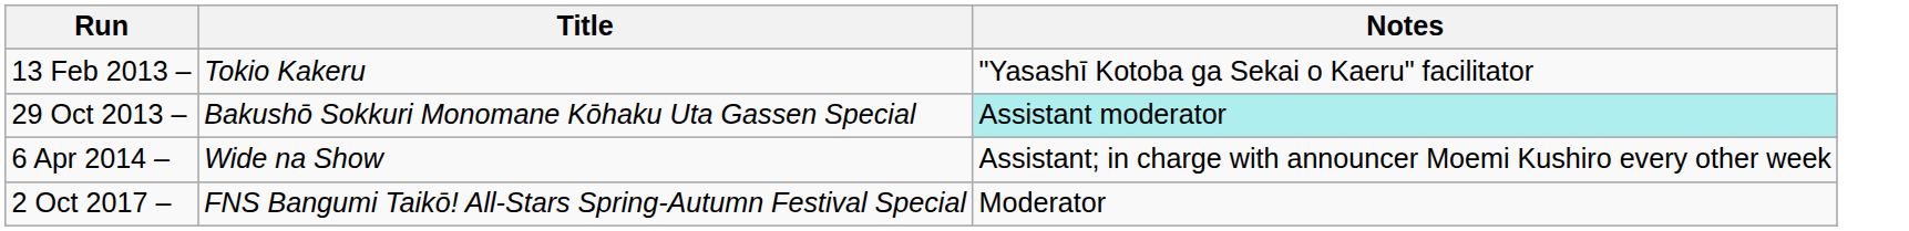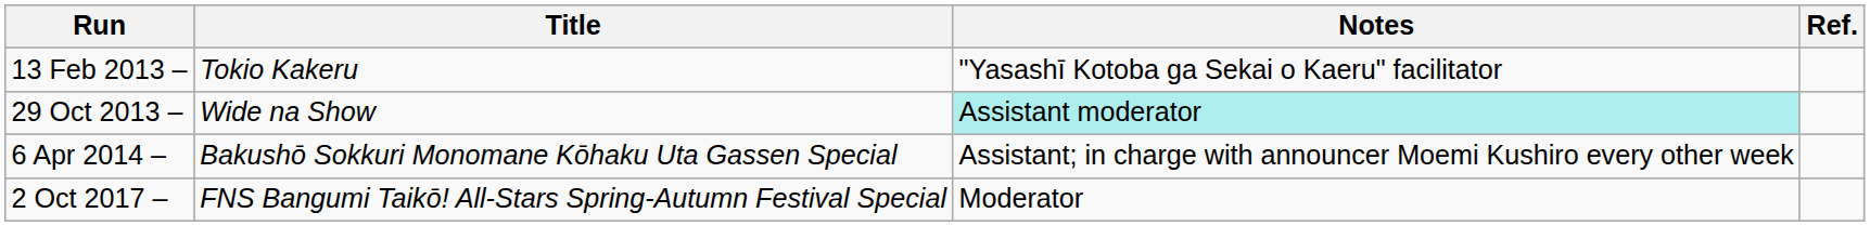 <table class="wikitable">
 <tr>
 <th>Run</th>
 <th>Title</th>
 <th>Notes</th>
+<th>Ref.</th>
 </tr>
 <tr>
 <td>13 Feb 2013 –</td>
 <td><em>Tokio Kakeru</em></td>
 <td>"Yasashī Kotoba ga Sekai o Kaeru" facilitator</td>
+<td></td>
 </tr>
 <tr>
 <td>29 Oct 2013 –</td>
-<td><em>Bakushō Sokkuri Monomane Kōhaku Uta Gassen Special</em></td>
+<td><em>Wide na Show</em></td>
 <td style="background: paleturquoise;">Assistant moderator</td>
+<td></td>
 </tr>
 <tr>
 <td>6 Apr 2014 –</td>
-<td><em>Wide na Show</em></td>
+<td><em>Bakushō Sokkuri Monomane Kōhaku Uta Gassen Special</em></td>
 <td>Assistant; in charge with announcer Moemi Kushiro every other week</td>
+<td></td>
 </tr>
 <tr>
 <td>2 Oct 2017 –</td>
 <td><em>FNS Bangumi Taikō! All-Stars Spring-Autumn Festival Special</em></td>
 <td>Moderator</td>
+<td></td>
 </tr>
 </table>
